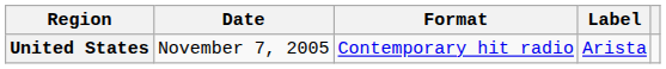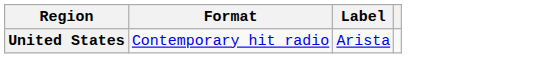 <table class="wikitable plainrowheaders">
 <tr>
 <th scope="col">Region</th>
-<th scope="col">Date</th>
 <th scope="col">Format</th>
 <th scope="col">Label</th>
 <th scope="col"></th>
 </tr>
 <tr>
 <th scope="row">United States</th>
-<td>November 7, 2005</td>
 <td><a href='#'>Contemporary hit radio</a></td>
 <td><a href='#'>Arista</a></td>
 <td></td>
 </tr>
 </table>
